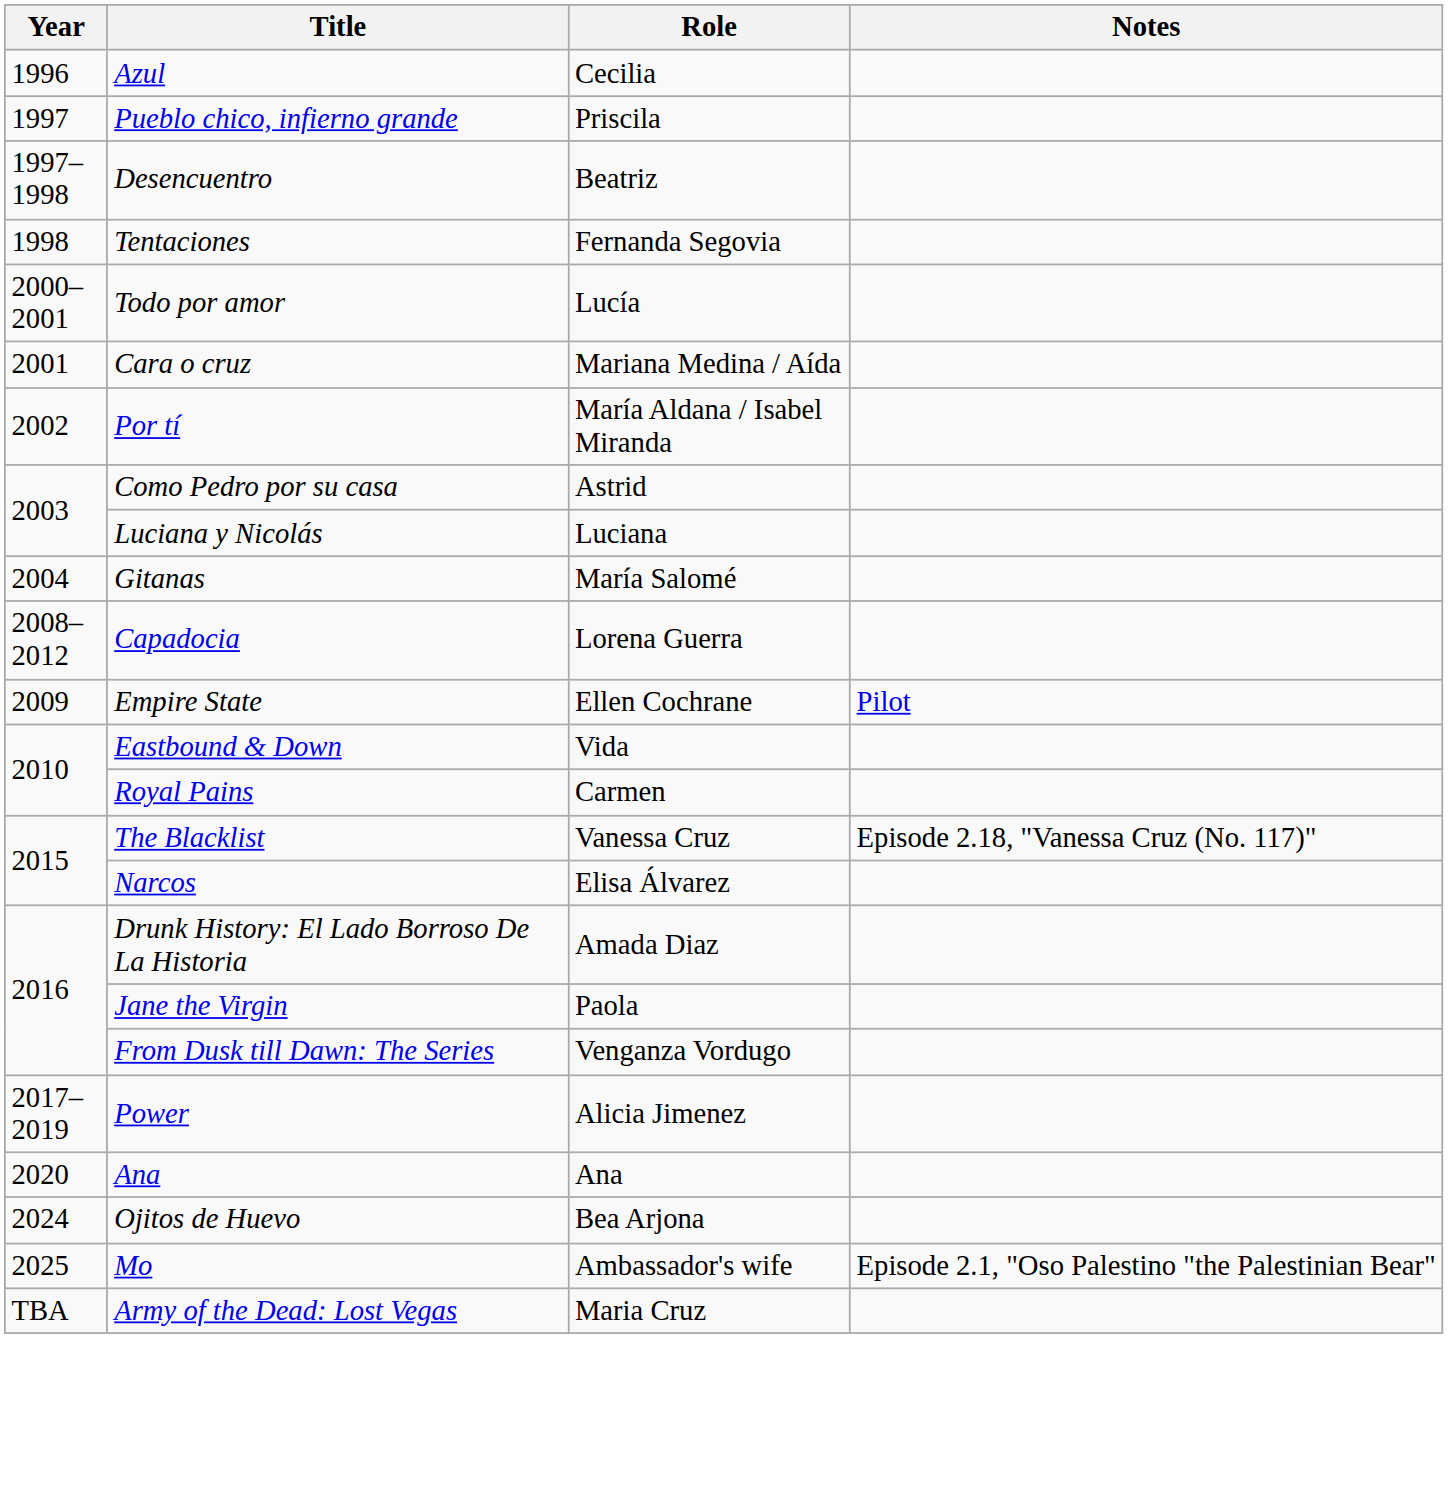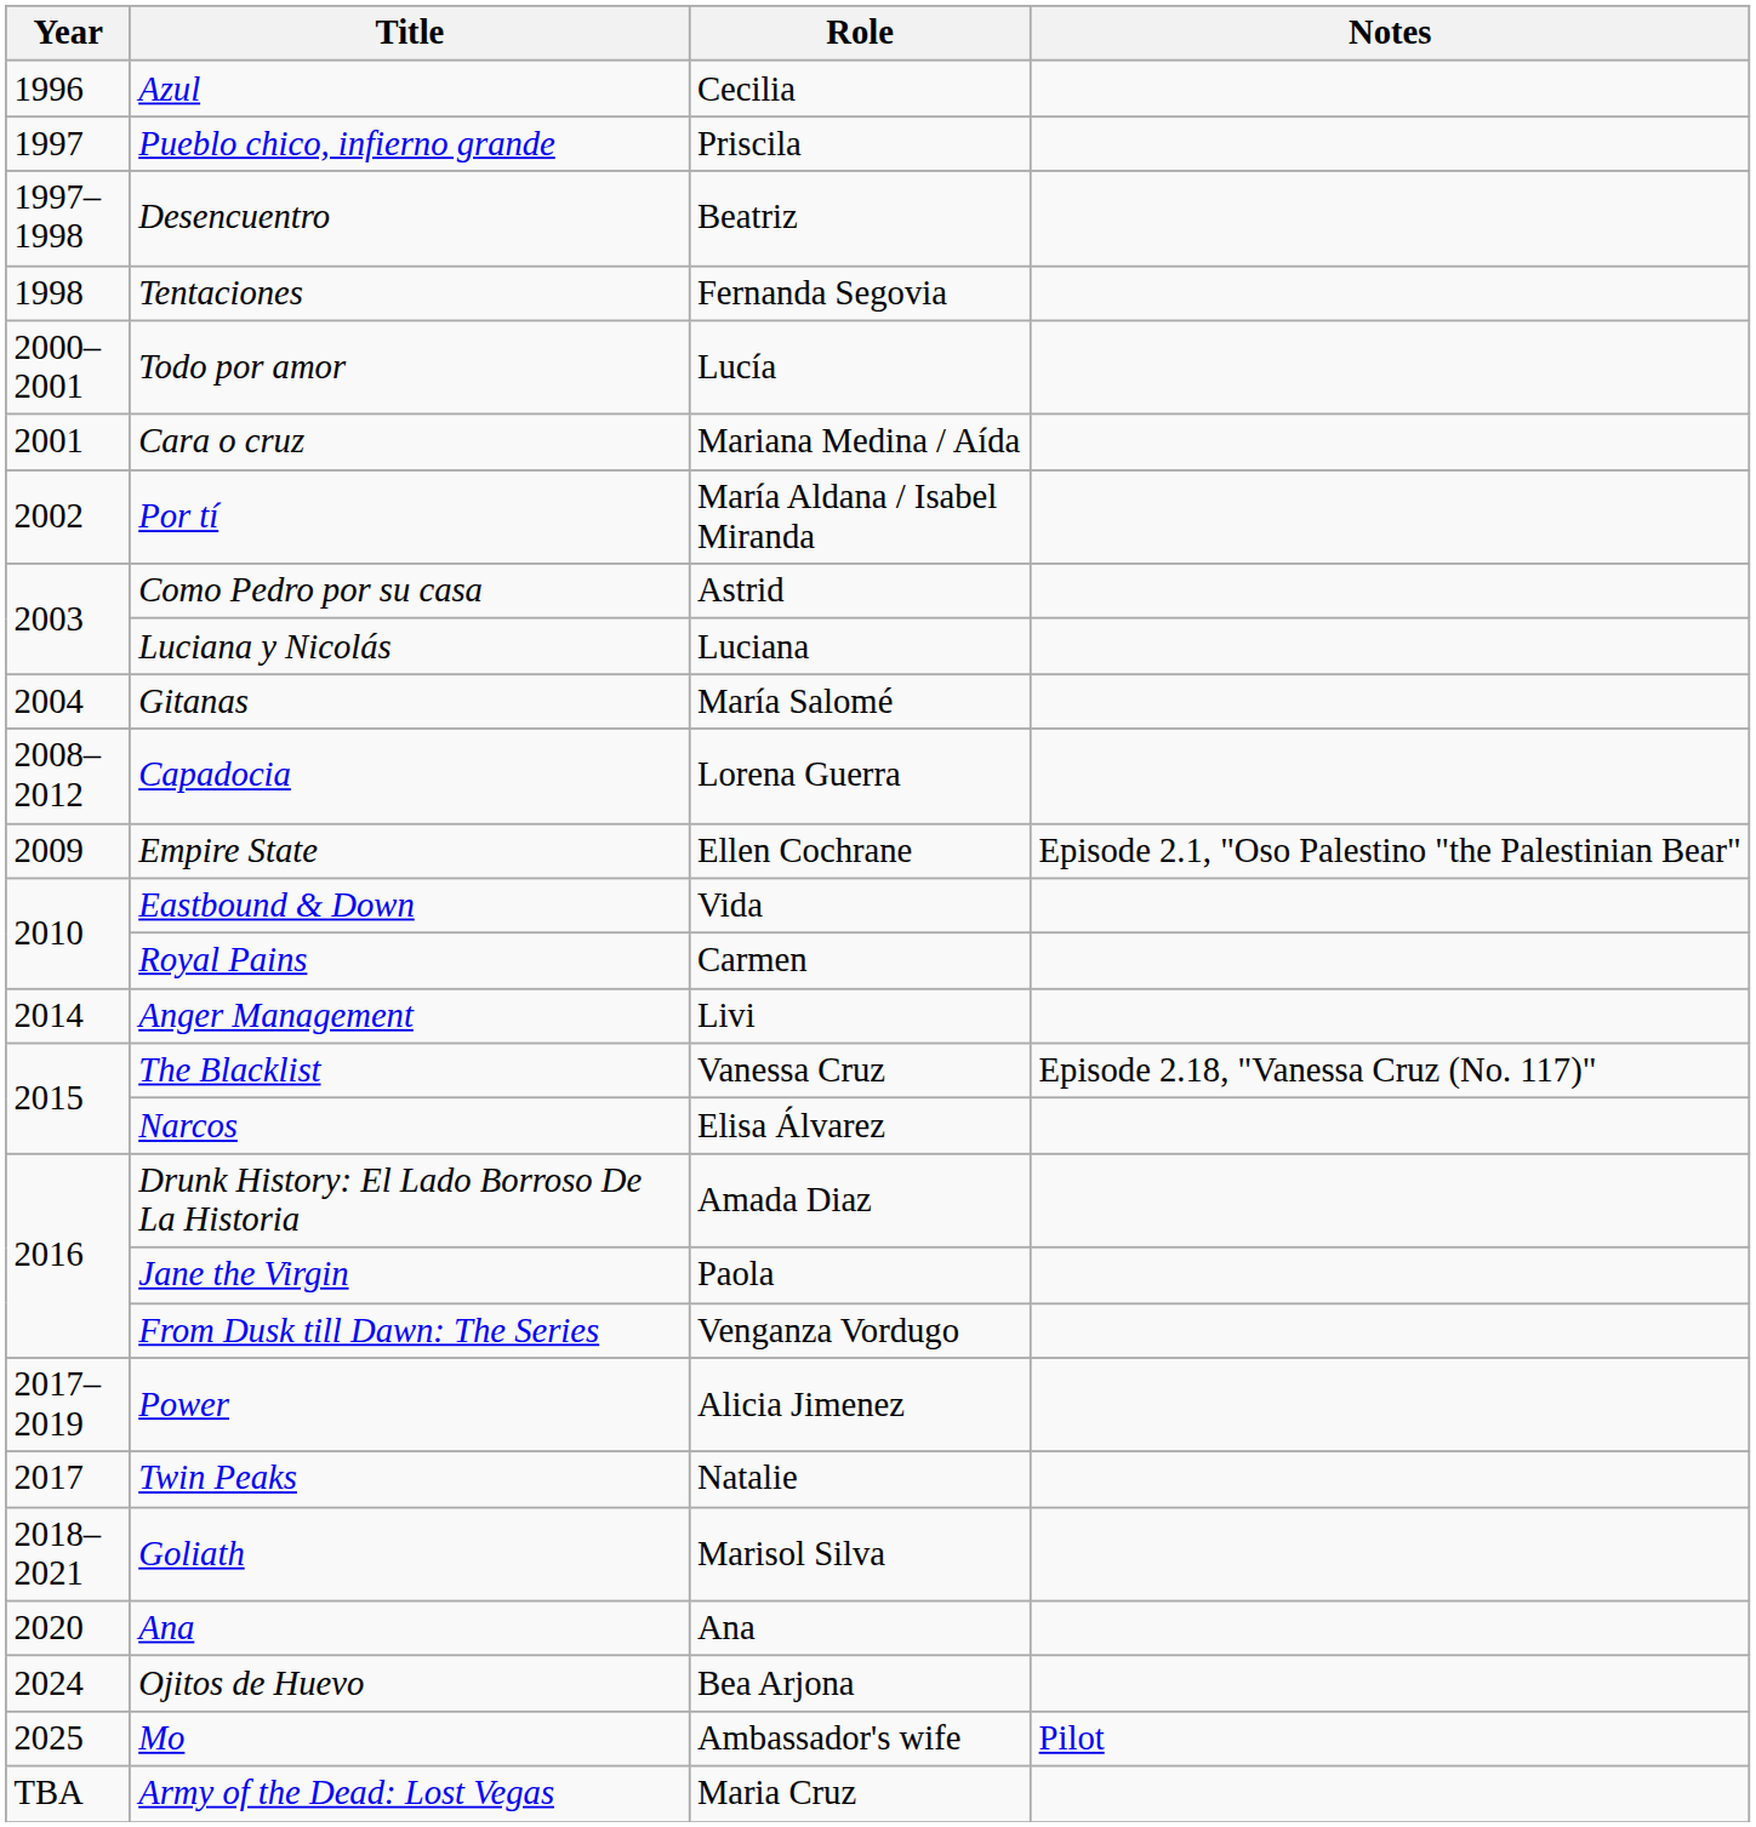 <table class="wikitable sortable">
 <tr>
 <th style="width:50px;">Year</th>
 <th style="width:250px;">Title</th>
 <th style="width:150px;">Role</th>
 <th>Notes</th>
 </tr>
 <tr>
 <td>1996</td>
 <td><em><a href='#'>Azul</a></em></td>
 <td>Cecilia</td>
 <td></td>
 </tr>
 <tr>
 <td>1997</td>
 <td><em><a href='#'>Pueblo chico, infierno grande</a></em></td>
 <td>Priscila</td>
 <td></td>
 </tr>
 <tr>
 <td>1997–1998</td>
 <td><em>Desencuentro</em></td>
 <td>Beatriz</td>
 <td></td>
 </tr>
 <tr>
 <td>1998</td>
 <td><em>Tentaciones</em></td>
 <td>Fernanda Segovia</td>
 <td></td>
 </tr>
 <tr>
 <td>2000–2001</td>
 <td><em>Todo por amor</em></td>
 <td>Lucía</td>
 <td></td>
 </tr>
 <tr>
 <td>2001</td>
 <td><em>Cara o cruz</em></td>
 <td>Mariana Medina / Aída</td>
 <td></td>
 </tr>
 <tr>
 <td>2002</td>
 <td><em><a href='#'>Por tí</a></em></td>
 <td>María Aldana / Isabel Miranda</td>
 <td></td>
 </tr>
 <tr>
 <td rowspan="2">2003</td>
 <td><em>Como Pedro por su casa</em></td>
 <td>Astrid</td>
 <td></td>
 </tr>
 <tr>
 <td><em>Luciana y Nicolás</em></td>
 <td>Luciana</td>
 <td></td>
 </tr>
 <tr>
 <td>2004</td>
 <td><em>Gitanas</em></td>
 <td>María Salomé</td>
 <td></td>
 </tr>
 <tr>
 <td>2008–2012</td>
 <td><em><a href='#'>Capadocia</a></em></td>
 <td>Lorena Guerra</td>
 <td></td>
 </tr>
 <tr>
 <td>2009</td>
 <td><em>Empire State</em></td>
 <td>Ellen Cochrane</td>
-<td><a href='#'>Pilot</a></td>
+<td>Episode 2.1, "Oso Palestino "the Palestinian Bear"</td>
 </tr>
 <tr>
 <td rowspan="2">2010</td>
 <td><em><a href='#'>Eastbound & Down</a></em></td>
 <td>Vida</td>
 <td></td>
 </tr>
 <tr>
 <td><em><a href='#'>Royal Pains</a></em></td>
 <td>Carmen</td>
+<td></td>
+</tr>
+<tr>
+<td>2014</td>
+<td><em><a href='#'>Anger Management</a></em></td>
+<td>Livi</td>
 <td></td>
 </tr>
 <tr>
 <td rowspan="2">2015</td>
 <td><em><a href='#'>The Blacklist</a></em></td>
 <td>Vanessa Cruz</td>
 <td>Episode 2.18, "Vanessa Cruz (No. 117)"</td>
 </tr>
 <tr>
 <td><em><a href='#'>Narcos</a></em></td>
 <td>Elisa Álvarez</td>
 <td></td>
 </tr>
 <tr>
 <td rowspan="3">2016</td>
 <td><em>Drunk History: El Lado Borroso De La Historia</em></td>
 <td>Amada Diaz</td>
 <td></td>
 </tr>
 <tr>
 <td><em><a href='#'>Jane the Virgin</a></em></td>
 <td>Paola</td>
 <td></td>
 </tr>
 <tr>
 <td><em><a href='#'>From Dusk till Dawn: The Series</a></em></td>
 <td>Venganza Vordugo</td>
 <td></td>
 </tr>
 <tr>
 <td>2017–2019</td>
 <td><em><a href='#'>Power</a></em></td>
 <td>Alicia Jimenez</td>
 <td></td>
 </tr>
 <tr>
+<td>2017</td>
+<td><em><a href='#'>Twin Peaks</a></em></td>
+<td>Natalie</td>
+<td></td>
+</tr>
+<tr>
+<td>2018–2021</td>
+<td><em><a href='#'>Goliath</a></em></td>
+<td>Marisol Silva</td>
+<td></td>
+</tr>
+<tr>
 <td>2020</td>
 <td><em><a href='#'>Ana</a></em></td>
 <td>Ana</td>
 <td></td>
 </tr>
 <tr>
 <td>2024</td>
 <td><em>Ojitos de Huevo</em></td>
 <td>Bea Arjona</td>
 <td></td>
 </tr>
 <tr>
 <td>2025</td>
 <td><a href='#'><em>Mo</em></a></td>
 <td>Ambassador's wife</td>
-<td>Episode 2.1, "Oso Palestino "the Palestinian Bear"</td>
+<td><a href='#'>Pilot</a></td>
 </tr>
 <tr>
 <td>TBA</td>
 <td><em><a href='#'>Army of the Dead: Lost Vegas</a></em></td>
 <td>Maria Cruz</td>
 <td></td>
 </tr>
 </table>
